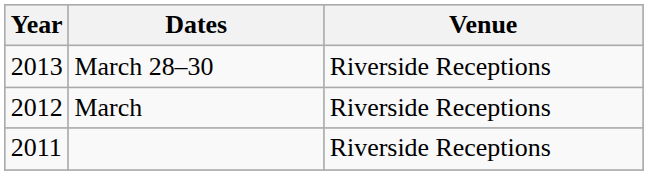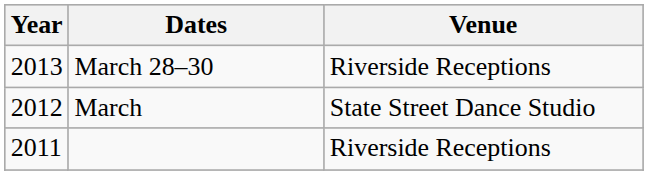 <table class="wikitable sortable">
 <tr>
 <th style="width:10%;">Year</th>
 <th style="width:40%;">Dates</th>
 <th style="width:50%;">Venue</th>
 </tr>
 <tr>
 <td>2013</td>
 <td>March 28–30</td>
 <td>Riverside Receptions</td>
 </tr>
 <tr>
 <td>2012</td>
 <td>March</td>
-<td>Riverside Receptions</td>
+<td>State Street Dance Studio</td>
 </tr>
 <tr>
 <td>2011</td>
 <td></td>
 <td>Riverside Receptions</td>
 </tr>
 </table>
